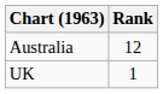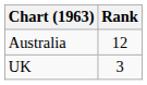 <table class="wikitable">
 <tr>
 <th>Chart (1963)</th>
 <th style="text-align:center;">Rank</th>
 </tr>
 <tr>
 <td>Australia</td>
 <td style="text-align:center;">12</td>
 </tr>
 <tr>
 <td>UK</td>
-<td style="text-align:center;">1</td>
+<td style="text-align:center;">3</td>
 </tr>
 </table>
